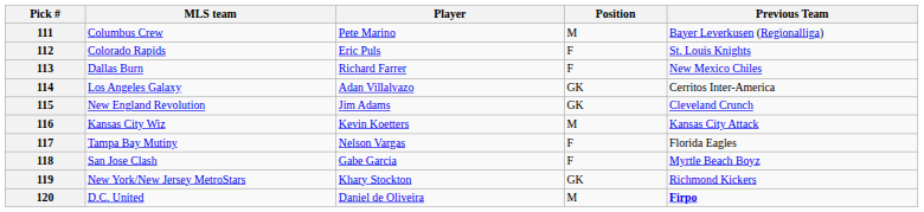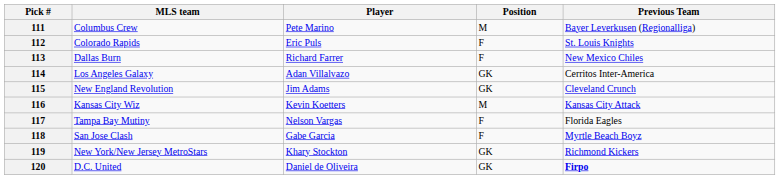 <table class="wikitable sortable" style="width:100%">
 <tr>
 <th width=7%>Pick #</th>
 <th width=22%>MLS team</th>
 <th width=20%>Player</th>
 <th width=9%>Position</th>
 <th width=22%>Previous Team</th>
 </tr>
 <tr>
 <th>111</th>
 <td><a href='#'>Columbus Crew</a></td>
 <td><a href='#'>Pete Marino</a></td>
 <td>M</td>
 <td><a href='#'>Bayer Leverkusen</a> (<a href='#'>Regionalliga</a>)</td>
 </tr>
 <tr>
 <th>112</th>
 <td><a href='#'>Colorado Rapids</a></td>
 <td><a href='#'>Eric Puls</a></td>
 <td>F</td>
 <td><a href='#'>St. Louis Knights</a></td>
 </tr>
 <tr>
 <th>113</th>
 <td><a href='#'>Dallas Burn</a></td>
 <td><a href='#'>Richard Farrer</a></td>
 <td>F</td>
 <td><a href='#'>New Mexico Chiles</a></td>
 </tr>
 <tr>
 <th>114</th>
 <td><a href='#'>Los Angeles Galaxy</a></td>
 <td><a href='#'>Adan Villalvazo</a></td>
 <td>GK</td>
 <td>Cerritos Inter-America</td>
 </tr>
 <tr>
 <th>115</th>
 <td><a href='#'>New England Revolution</a></td>
 <td><a href='#'>Jim Adams</a></td>
 <td>GK</td>
 <td><a href='#'>Cleveland Crunch</a></td>
 </tr>
 <tr>
 <th>116</th>
 <td><a href='#'>Kansas City Wiz</a></td>
 <td><a href='#'>Kevin Koetters</a></td>
 <td>M</td>
 <td><a href='#'>Kansas City Attack</a></td>
 </tr>
 <tr>
 <th>117</th>
 <td><a href='#'>Tampa Bay Mutiny</a></td>
 <td><a href='#'>Nelson Vargas</a></td>
 <td>F</td>
 <td>Florida Eagles</td>
 </tr>
 <tr>
 <th>118</th>
 <td><a href='#'>San Jose Clash</a></td>
 <td><a href='#'>Gabe Garcia</a></td>
 <td>F</td>
 <td><a href='#'>Myrtle Beach Boyz</a></td>
 </tr>
 <tr>
 <th>119</th>
 <td><a href='#'>New York/New Jersey MetroStars</a></td>
 <td><a href='#'>Khary Stockton</a></td>
 <td>GK</td>
 <td><a href='#'>Richmond Kickers</a></td>
 </tr>
 <tr>
 <th>120</th>
 <td><a href='#'>D.C. United</a></td>
 <td><a href='#'>Daniel de Oliveira</a></td>
-<td>M</td>
+<td>GK</td>
 <td><strong><a href='#'>Firpo</a></strong></td>
 </tr>
 </table>
